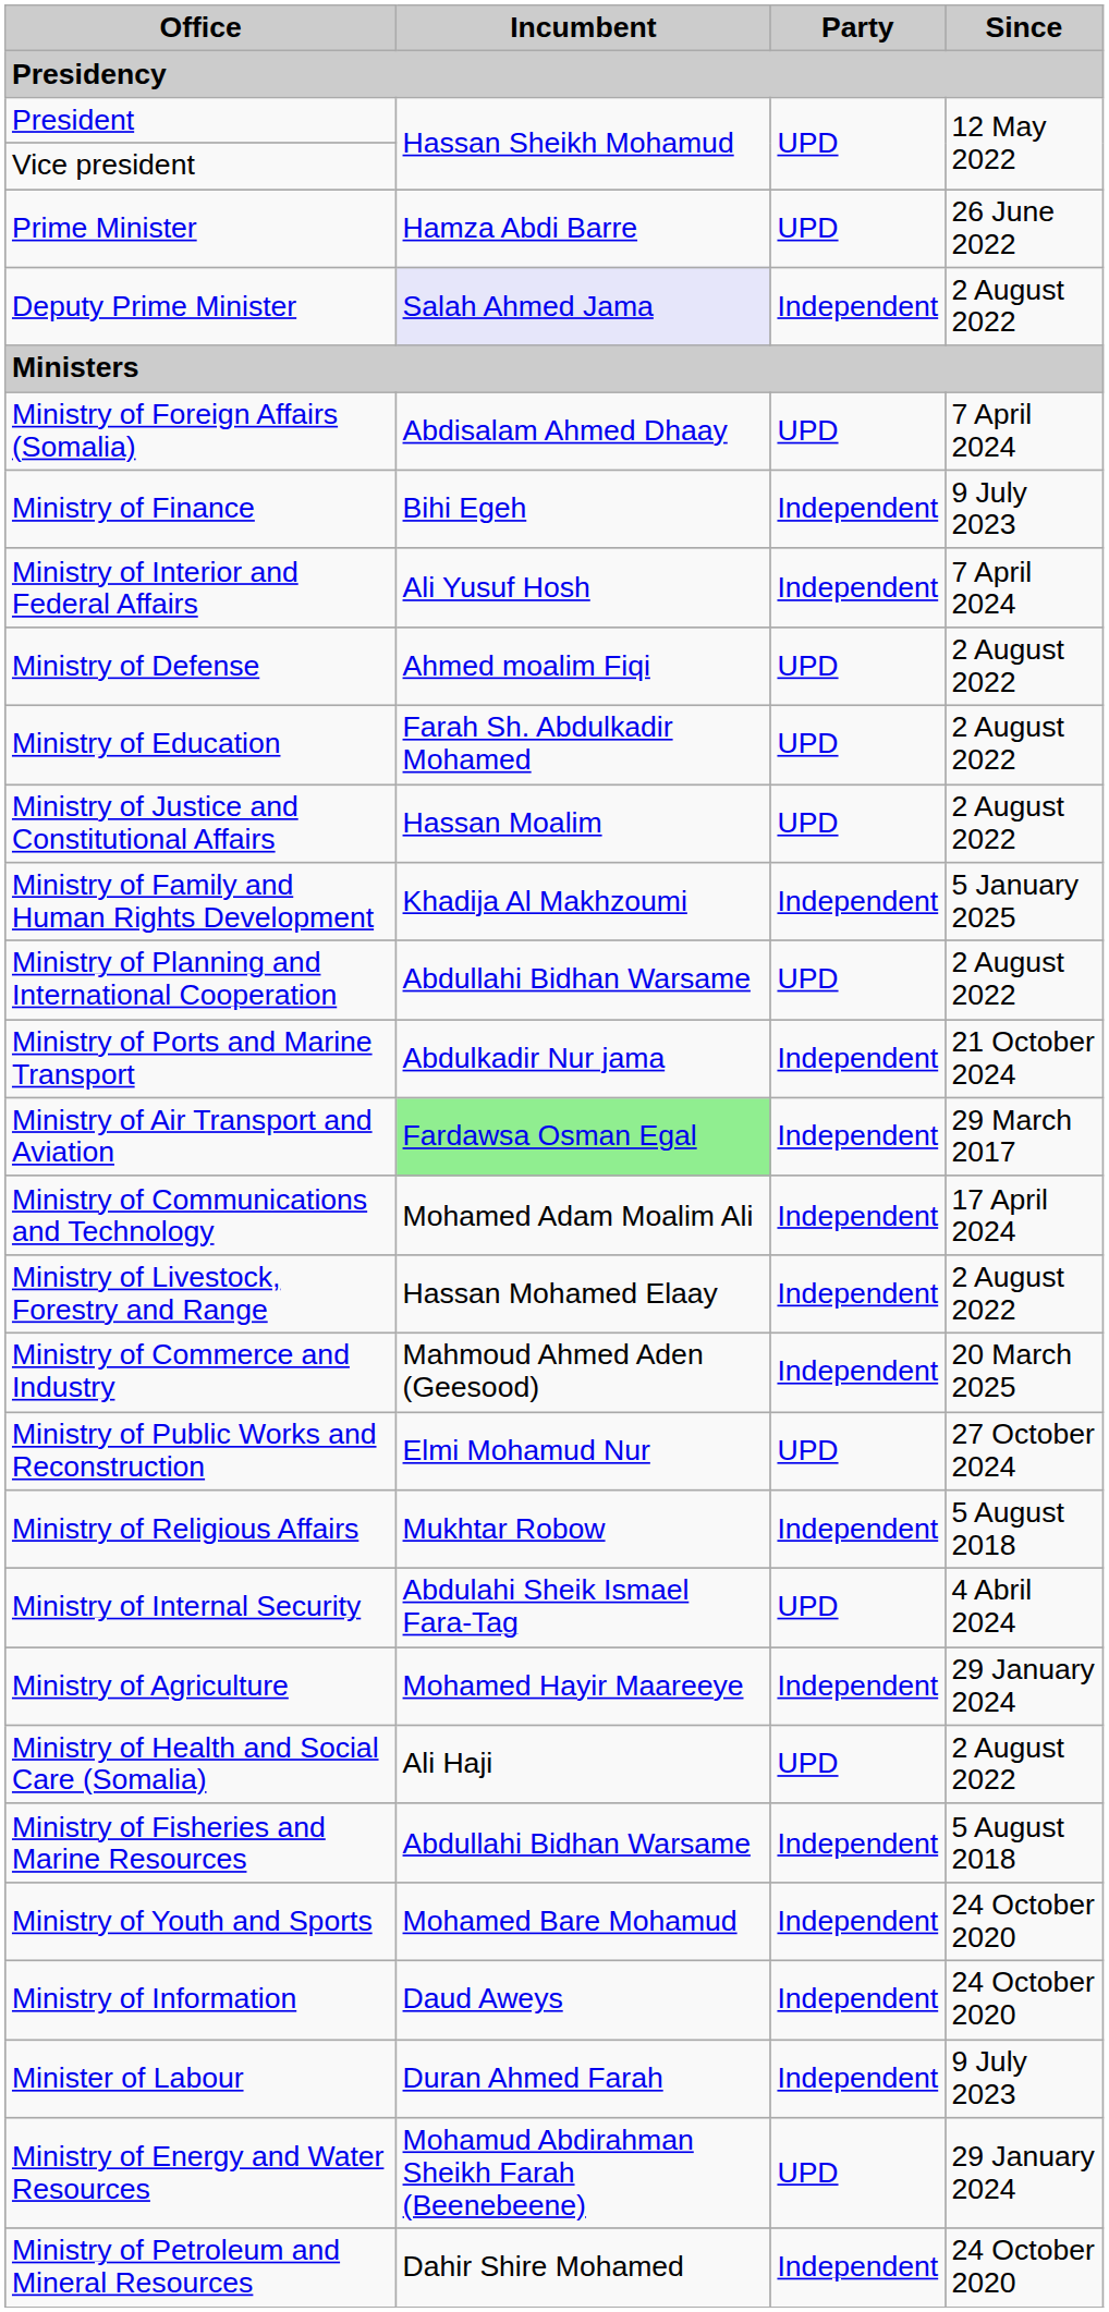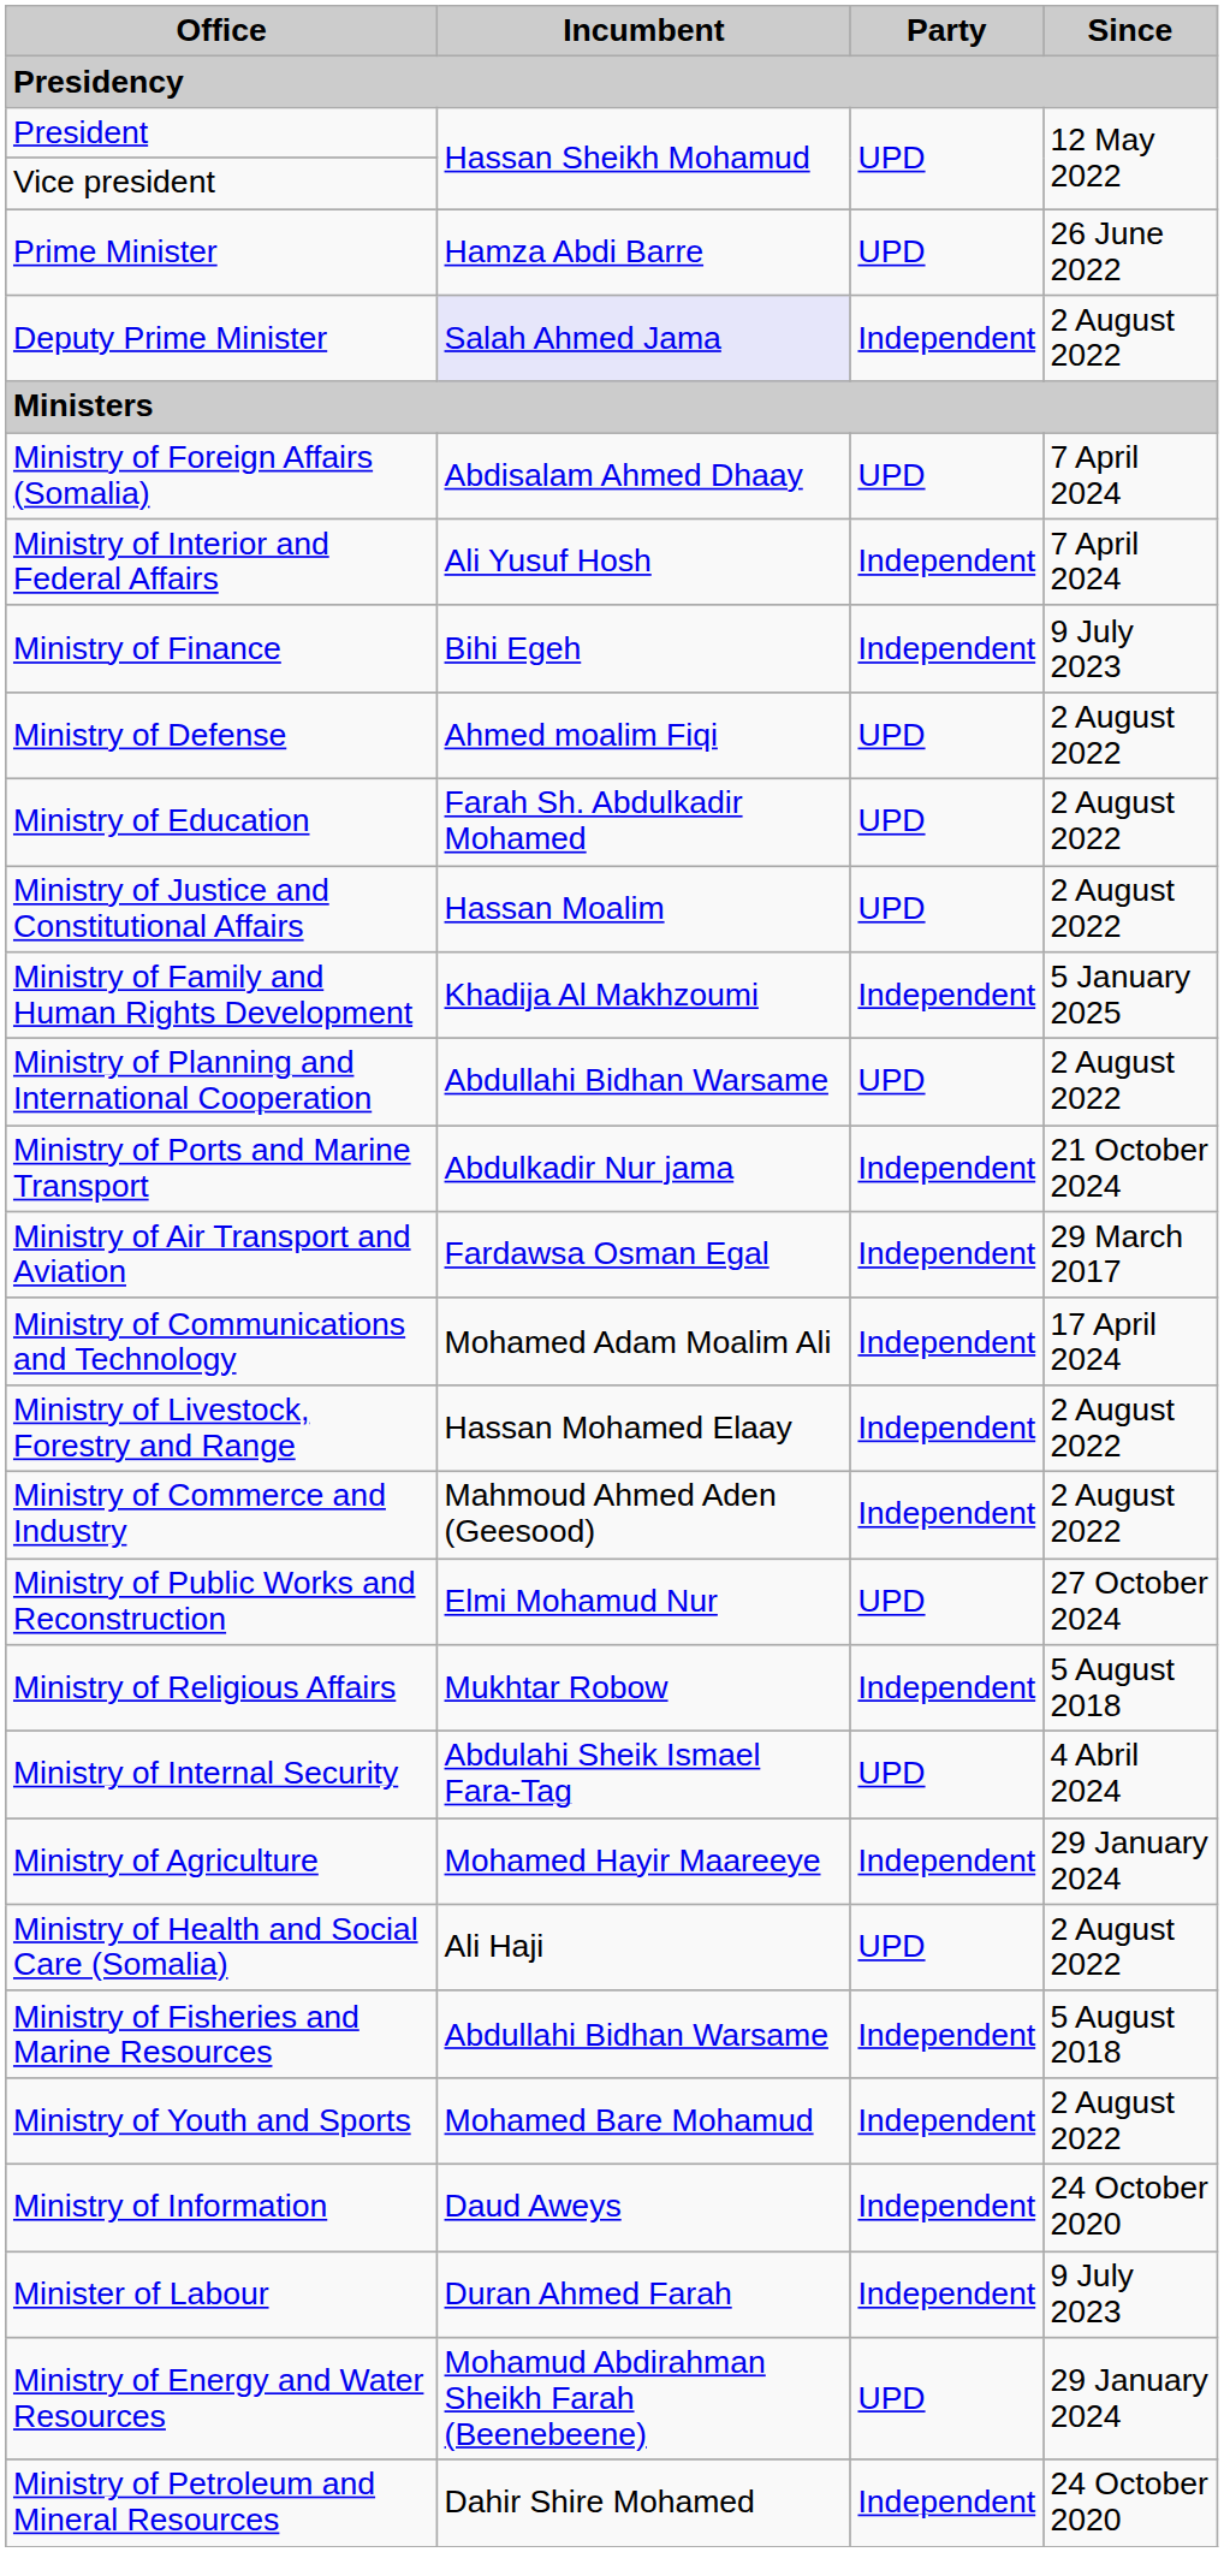 <table class="wikitable">
 <tr>
 <th style="background:#ccc;">Office</th>
 <th style="background:#ccc;">Incumbent</th>
 <th style="background:#ccc;">Party</th>
 <th style="background:#ccc;">Since</th>
 </tr>
 <tr>
 <td colspan="4" style="background:#ccc;"><strong>Presidency</strong></td>
 </tr>
 <tr>
 <td><a href='#'>President</a></td>
 <td rowspan="2"><a href='#'>Hassan Sheikh Mohamud</a></td>
 <td rowspan="2"><a href='#'>UPD</a></td>
 <td rowspan="2">12 May 2022</td>
 </tr>
 <tr>
 <td>Vice president</td>
 </tr>
 <tr>
 <td><a href='#'>Prime Minister</a></td>
 <td><a href='#'>Hamza Abdi Barre</a></td>
 <td><a href='#'>UPD</a></td>
 <td>26 June 2022</td>
 </tr>
 <tr>
 <td><a href='#'>Deputy Prime Minister</a></td>
 <td style="background: lavender;"><a href='#'>Salah Ahmed Jama</a></td>
 <td><a href='#'>Independent</a></td>
 <td>2 August 2022</td>
 </tr>
 <tr>
 <td colspan="4" style="background:#ccc;"><strong>Ministers</strong></td>
 </tr>
 <tr>
 <td><a href='#'>Ministry of Foreign Affairs (Somalia)</a></td>
 <td><a href='#'>Abdisalam Ahmed Dhaay</a></td>
 <td><a href='#'>UPD</a></td>
 <td>7 April 2024</td>
 </tr>
 <tr>
+<td><a href='#'>Ministry of Interior and Federal Affairs</a></td>
+<td><a href='#'>Ali Yusuf Hosh</a></td>
+<td><a href='#'>Independent</a></td>
+<td>7 April 2024</td>
+</tr>
+<tr>
 <td><a href='#'>Ministry of Finance</a></td>
 <td><a href='#'>Bihi Egeh</a></td>
 <td><a href='#'>Independent</a></td>
 <td>9 July 2023</td>
-</tr>
-<tr>
-<td><a href='#'>Ministry of Interior and Federal Affairs</a></td>
-<td><a href='#'>Ali Yusuf Hosh</a></td>
-<td><a href='#'>Independent</a></td>
-<td>7 April 2024</td>
 </tr>
 <tr>
 <td><a href='#'>Ministry of Defense</a></td>
 <td><a href='#'>Ahmed moalim Fiqi</a></td>
 <td><a href='#'>UPD</a></td>
 <td>2 August 2022</td>
 </tr>
 <tr>
 <td><a href='#'>Ministry of Education</a></td>
 <td><a href='#'>Farah Sh. Abdulkadir Mohamed</a></td>
 <td><a href='#'>UPD</a></td>
 <td>2 August 2022</td>
 </tr>
 <tr>
 <td><a href='#'>Ministry of Justice and Constitutional Affairs</a></td>
 <td><a href='#'>Hassan Moalim</a></td>
 <td><a href='#'>UPD</a></td>
 <td>2 August 2022</td>
 </tr>
 <tr>
 <td><a href='#'>Ministry of Family and Human Rights Development</a></td>
 <td><a href='#'>Khadija Al Makhzoumi</a></td>
 <td><a href='#'>Independent</a></td>
 <td>5 January 2025</td>
 </tr>
 <tr>
 <td><a href='#'>Ministry of Planning and International Cooperation</a></td>
 <td><a href='#'>Abdullahi Bidhan Warsame</a></td>
 <td><a href='#'>UPD</a></td>
 <td>2 August 2022</td>
 </tr>
 <tr>
 <td><a href='#'>Ministry of Ports and Marine Transport</a></td>
 <td><a href='#'>Abdulkadir Nur jama</a></td>
 <td><a href='#'>Independent</a></td>
 <td>21 October 2024</td>
 </tr>
 <tr>
 <td><a href='#'>Ministry of Air Transport and Aviation</a></td>
-<td style="background: lightgreen;"><a href='#'>Fardawsa Osman Egal</a></td>
+<td><a href='#'>Fardawsa Osman Egal</a></td>
 <td><a href='#'>Independent</a></td>
 <td>29 March 2017</td>
 </tr>
 <tr>
 <td><a href='#'>Ministry of Communications and Technology</a></td>
 <td>Mohamed Adam Moalim Ali</td>
 <td><a href='#'>Independent</a></td>
 <td>17 April 2024</td>
 </tr>
 <tr>
 <td><a href='#'>Ministry of Livestock, Forestry and Range</a></td>
 <td>Hassan Mohamed Elaay</td>
 <td><a href='#'>Independent</a></td>
 <td>2 August 2022</td>
 </tr>
 <tr>
 <td><a href='#'>Ministry of Commerce and Industry</a></td>
 <td>Mahmoud Ahmed Aden (Geesood)</td>
 <td><a href='#'>Independent</a></td>
-<td>20 March 2025</td>
+<td>2 August 2022</td>
 </tr>
 <tr>
 <td><a href='#'>Ministry of Public Works and Reconstruction</a></td>
 <td><a href='#'>Elmi Mohamud Nur</a></td>
 <td><a href='#'>UPD</a></td>
 <td>27 October 2024</td>
 </tr>
 <tr>
 <td><a href='#'>Ministry of Religious Affairs</a></td>
 <td><a href='#'>Mukhtar Robow</a></td>
 <td><a href='#'>Independent</a></td>
 <td>5 August 2018</td>
 </tr>
 <tr>
 <td><a href='#'>Ministry of Internal Security</a></td>
 <td><a href='#'>Abdulahi Sheik Ismael Fara-Tag</a></td>
 <td><a href='#'>UPD</a></td>
 <td>4 Abril 2024</td>
 </tr>
 <tr>
 <td><a href='#'>Ministry of Agriculture</a></td>
 <td><a href='#'>Mohamed Hayir Maareeye</a></td>
 <td><a href='#'>Independent</a></td>
 <td>29 January 2024</td>
 </tr>
 <tr>
 <td><a href='#'>Ministry of Health and Social Care (Somalia)</a></td>
 <td>Ali Haji</td>
 <td><a href='#'>UPD</a></td>
 <td>2 August 2022</td>
 </tr>
 <tr>
 <td><a href='#'>Ministry of Fisheries and Marine Resources</a></td>
 <td><a href='#'>Abdullahi Bidhan Warsame</a></td>
 <td><a href='#'>Independent</a></td>
 <td>5 August 2018</td>
 </tr>
 <tr>
 <td><a href='#'>Ministry of Youth and Sports</a></td>
 <td><a href='#'>Mohamed Bare Mohamud</a></td>
 <td><a href='#'>Independent</a></td>
-<td>24 October 2020</td>
+<td>2 August 2022</td>
 </tr>
 <tr>
 <td><a href='#'>Ministry of Information</a></td>
 <td><a href='#'>Daud Aweys</a></td>
 <td><a href='#'>Independent</a></td>
 <td>24 October 2020</td>
 </tr>
 <tr>
 <td><a href='#'>Minister of Labour</a></td>
 <td><a href='#'>Duran Ahmed Farah</a></td>
 <td><a href='#'>Independent</a></td>
 <td>9 July 2023</td>
 </tr>
 <tr>
 <td><a href='#'>Ministry of Energy and Water Resources</a></td>
 <td><a href='#'>Mohamud Abdirahman Sheikh Farah (Beenebeene)</a></td>
 <td><a href='#'>UPD</a></td>
 <td>29 January 2024</td>
 </tr>
 <tr>
 <td><a href='#'>Ministry of Petroleum and Mineral Resources</a></td>
 <td>Dahir Shire Mohamed</td>
 <td><a href='#'>Independent</a></td>
 <td>24 October 2020</td>
 </tr>
 <tr>
 </tr>
 </table>
